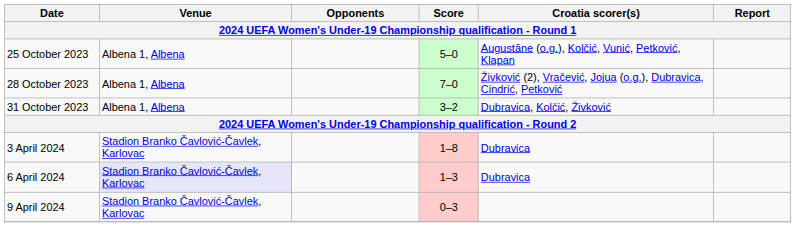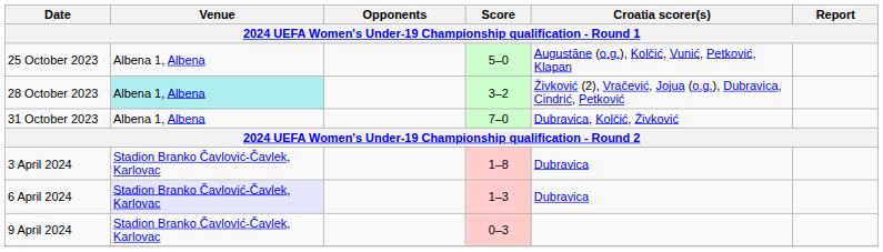 <table class="wikitable" style="font-size:95%;">
 <tr>
 <th width=125>Date</th>
 <th width=260>Venue</th>
 <th width=170>Opponents</th>
 <th width= 75>Score</th>
 <th width=320>Croatia scorer(s)</th>
 <th width=100>Report</th>
 </tr>
 <tr>
 <th colspan=7><a href='#'>2024 UEFA Women's Under-19 Championship qualification - Round 1</a></th>
 </tr>
 <tr>
 <td>25 October 2023</td>
 <td>Albena 1, <a href='#'>Albena</a></td>
 <td></td>
 <td align=center bgcolor=#CCFFCC>5–0</td>
 <td><a href='#'>Augustāne</a> (<a href='#'>o.g.</a>), <a href='#'>Kolčić</a>, <a href='#'>Vunić</a>, <a href='#'>Petković</a>, <a href='#'>Klapan</a></td>
 <td></td>
 </tr>
 <tr>
 <td>28 October 2023</td>
-<td>Albena 1, <a href='#'>Albena</a></td>
+<td style="background: paleturquoise;">Albena 1, <a href='#'>Albena</a></td>
 <td></td>
-<td align=center bgcolor=#CCFFCC>7–0</td>
+<td align=center bgcolor=#CCFFCC>3–2</td>
 <td><a href='#'>Živković</a> (2), <a href='#'>Vračević</a>, <a href='#'>Jojua</a> (<a href='#'>o.g.</a>), <a href='#'>Dubravica</a>, <a href='#'>Cindrić</a>, <a href='#'>Petković</a></td>
 <td></td>
 </tr>
 <tr>
 <td>31 October 2023</td>
 <td>Albena 1, <a href='#'>Albena</a></td>
 <td></td>
-<td align=center bgcolor=#CCFFCC>3–2</td>
+<td align=center bgcolor=#CCFFCC>7–0</td>
 <td><a href='#'>Dubravica</a>, <a href='#'>Kolčić</a>, <a href='#'>Živković</a></td>
 <td></td>
 </tr>
 <tr>
 <th colspan=7><a href='#'>2024 UEFA Women's Under-19 Championship qualification - Round 2</a></th>
 </tr>
 <tr>
 <td>3 April 2024</td>
 <td><a href='#'>Stadion Branko Čavlović-Čavlek</a>, <a href='#'>Karlovac</a></td>
 <td></td>
 <td align="center" bgcolor="#FFCCCC">1–8</td>
 <td><a href='#'>Dubravica</a></td>
 <td></td>
 </tr>
 <tr>
 <td>6 April 2024</td>
 <td style="background: lavender;"><a href='#'>Stadion Branko Čavlović-Čavlek</a>, <a href='#'>Karlovac</a></td>
 <td></td>
 <td align="center" bgcolor="#FFCCCC">1–3</td>
 <td><a href='#'>Dubravica</a></td>
 <td></td>
 </tr>
 <tr>
 <td>9 April 2024</td>
 <td><a href='#'>Stadion Branko Čavlović-Čavlek</a>, <a href='#'>Karlovac</a></td>
 <td></td>
 <td align="center" bgcolor="#FFCCCC">0–3</td>
 <td></td>
 <td></td>
 </tr>
 <tr>
 </tr>
 </table>
